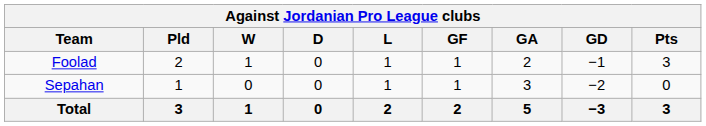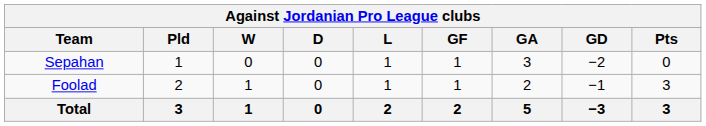 <table class="wikitable" width="60%" style="text-align:center">
 <tr>
 <th colspan="9">Against <a href='#'>Jordanian Pro League</a> clubs</th>
 </tr>
 <tr>
 <th width="10%">Team</th>
 <th width="5%">Pld</th>
 <th width="5%">W</th>
 <th width="5%">D</th>
 <th width="5%">L</th>
 <th width="5%">GF</th>
 <th width="5%">GA</th>
 <th width="5%">GD</th>
 <th width="5%">Pts</th>
 </tr>
 <tr>
+<td><a href='#'>Sepahan</a></td>
+<td>1</td>
+<td>0</td>
+<td>0</td>
+<td>1</td>
+<td>1</td>
+<td>3</td>
+<td>−2</td>
+<td>0</td>
+</tr>
+<tr>
 <td><a href='#'>Foolad</a></td>
 <td>2</td>
 <td>1</td>
 <td>0</td>
 <td>1</td>
 <td>1</td>
 <td>2</td>
 <td>−1</td>
 <td>3</td>
-</tr>
-<tr>
-<td><a href='#'>Sepahan</a></td>
-<td>1</td>
-<td>0</td>
-<td>0</td>
-<td>1</td>
-<td>1</td>
-<td>3</td>
-<td>−2</td>
-<td>0</td>
 </tr>
 <tr>
 <th>Total</th>
 <th>3</th>
 <th>1</th>
 <th>0</th>
 <th>2</th>
 <th>2</th>
 <th>5</th>
 <th>−3</th>
 <th>3</th>
 </tr>
 </table>
